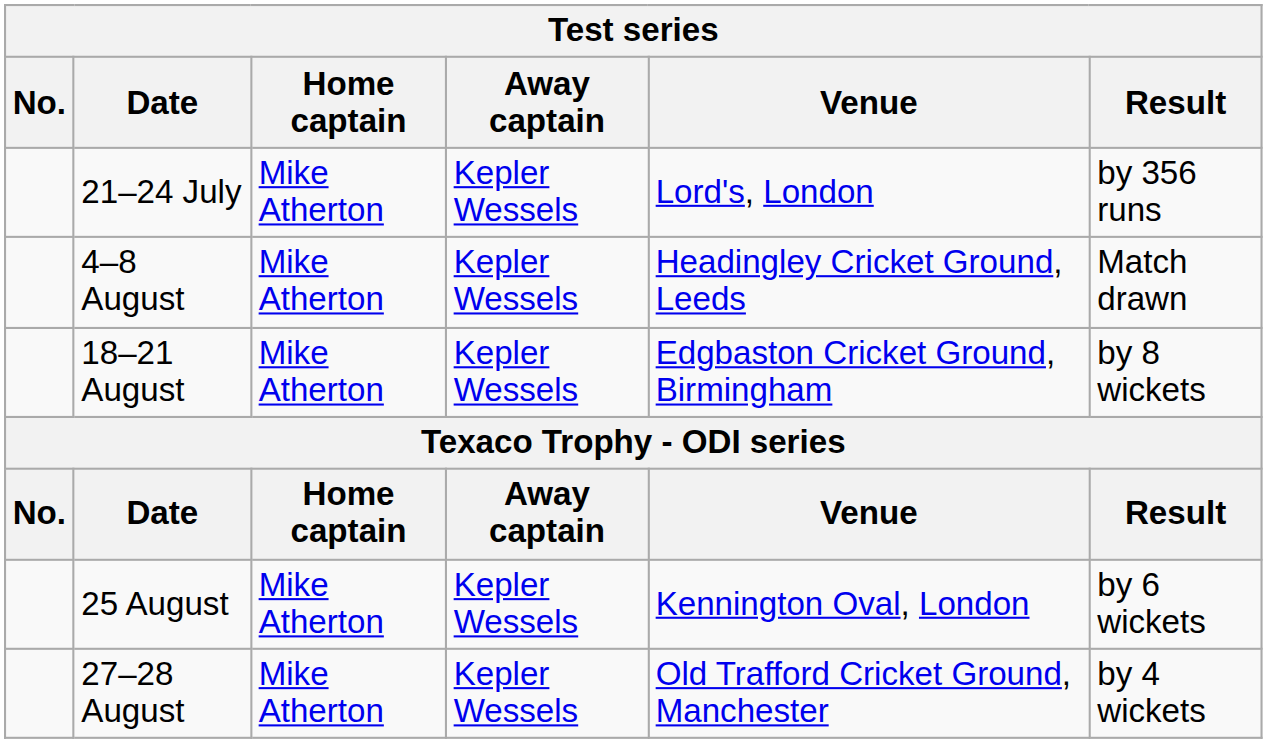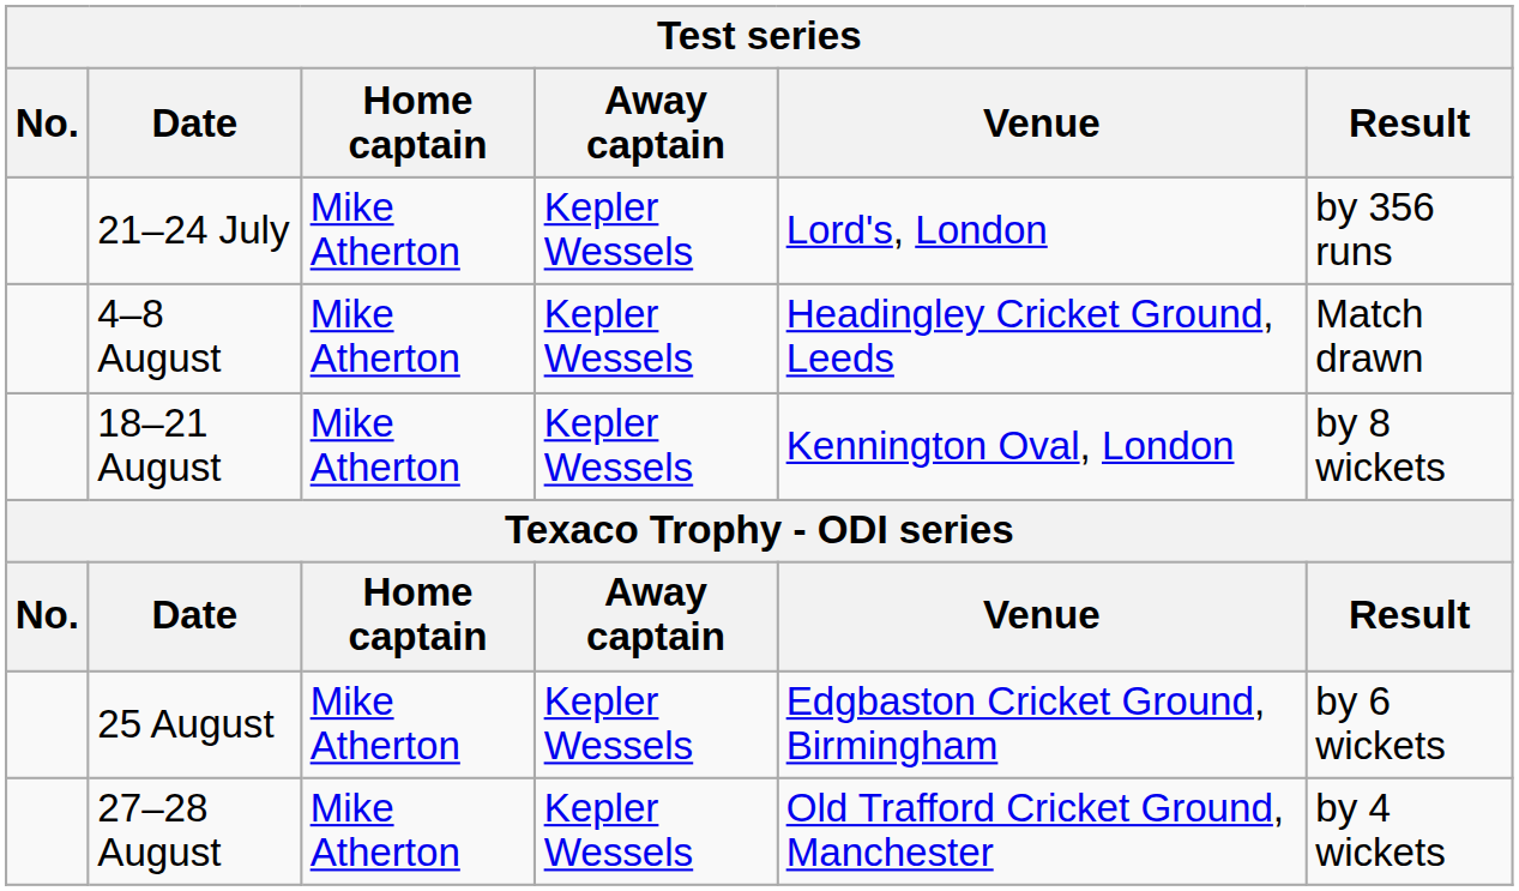 <table class="wikitable">
 <tr>
 <th colspan="9">Test series</th>
 </tr>
 <tr>
 <th>No.</th>
 <th>Date</th>
 <th>Home captain</th>
 <th>Away captain</th>
 <th>Venue</th>
 <th>Result</th>
 </tr>
 <tr>
 <td></td>
 <td>21–24 July</td>
 <td><a href='#'>Mike Atherton</a></td>
 <td><a href='#'>Kepler Wessels</a></td>
 <td><a href='#'>Lord's</a>, <a href='#'>London</a></td>
 <td> by 356 runs</td>
 </tr>
 <tr>
 <td></td>
 <td>4–8 August</td>
 <td><a href='#'>Mike Atherton</a></td>
 <td><a href='#'>Kepler Wessels</a></td>
 <td><a href='#'>Headingley Cricket Ground</a>, <a href='#'>Leeds</a></td>
 <td>Match drawn</td>
 </tr>
 <tr>
 <td></td>
 <td>18–21 August</td>
 <td><a href='#'>Mike Atherton</a></td>
 <td><a href='#'>Kepler Wessels</a></td>
-<td><a href='#'>Edgbaston Cricket Ground</a>, <a href='#'>Birmingham</a></td>
+<td><a href='#'>Kennington Oval</a>, <a href='#'>London</a></td>
 <td> by 8 wickets</td>
 </tr>
 <tr>
 <th colspan="9">Texaco Trophy - ODI series</th>
 </tr>
 <tr>
 <th>No.</th>
 <th>Date</th>
 <th>Home captain</th>
 <th>Away captain</th>
 <th>Venue</th>
 <th>Result</th>
 </tr>
 <tr>
 <td></td>
 <td>25 August</td>
 <td><a href='#'>Mike Atherton</a></td>
 <td><a href='#'>Kepler Wessels</a></td>
-<td><a href='#'>Kennington Oval</a>, <a href='#'>London</a></td>
+<td><a href='#'>Edgbaston Cricket Ground</a>, <a href='#'>Birmingham</a></td>
 <td> by 6 wickets</td>
 </tr>
 <tr>
 <td></td>
 <td>27–28 August</td>
 <td><a href='#'>Mike Atherton</a></td>
 <td><a href='#'>Kepler Wessels</a></td>
 <td><a href='#'>Old Trafford Cricket Ground</a>, <a href='#'>Manchester</a></td>
 <td> by 4 wickets</td>
 </tr>
 </table>
